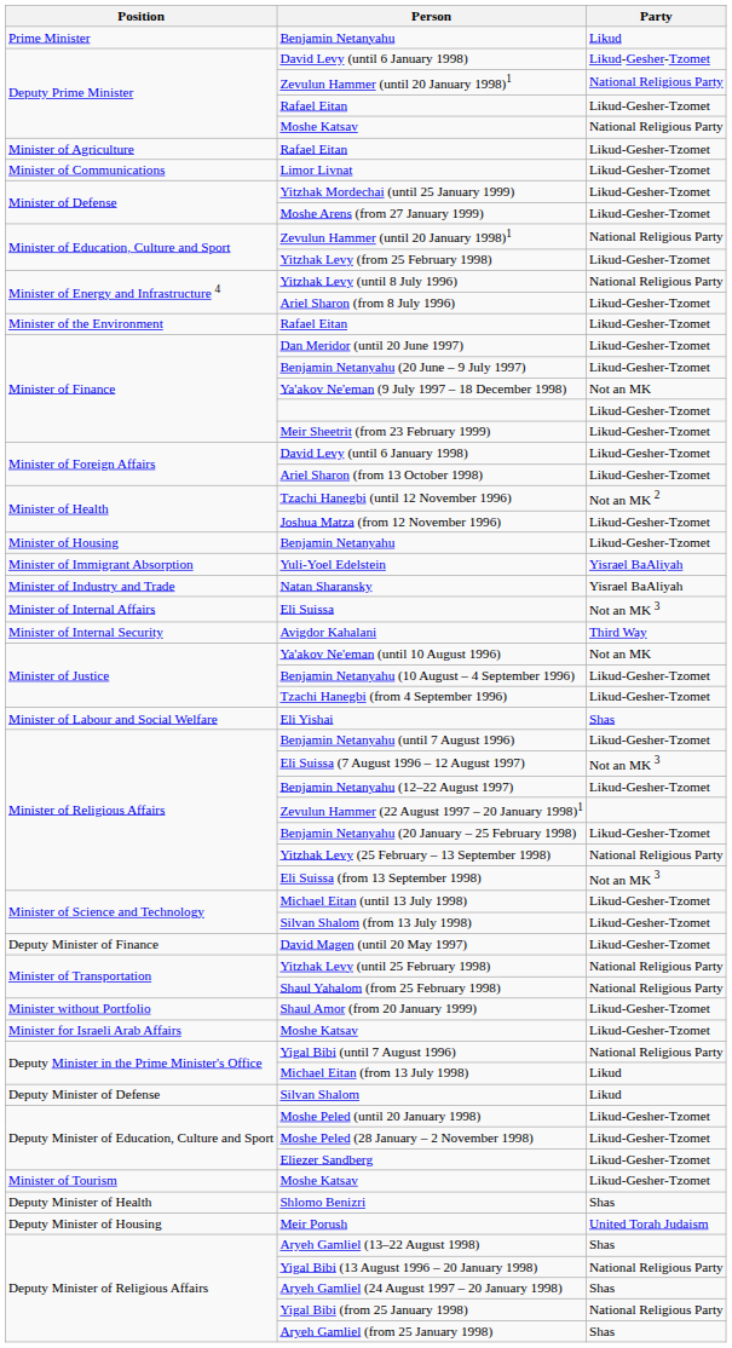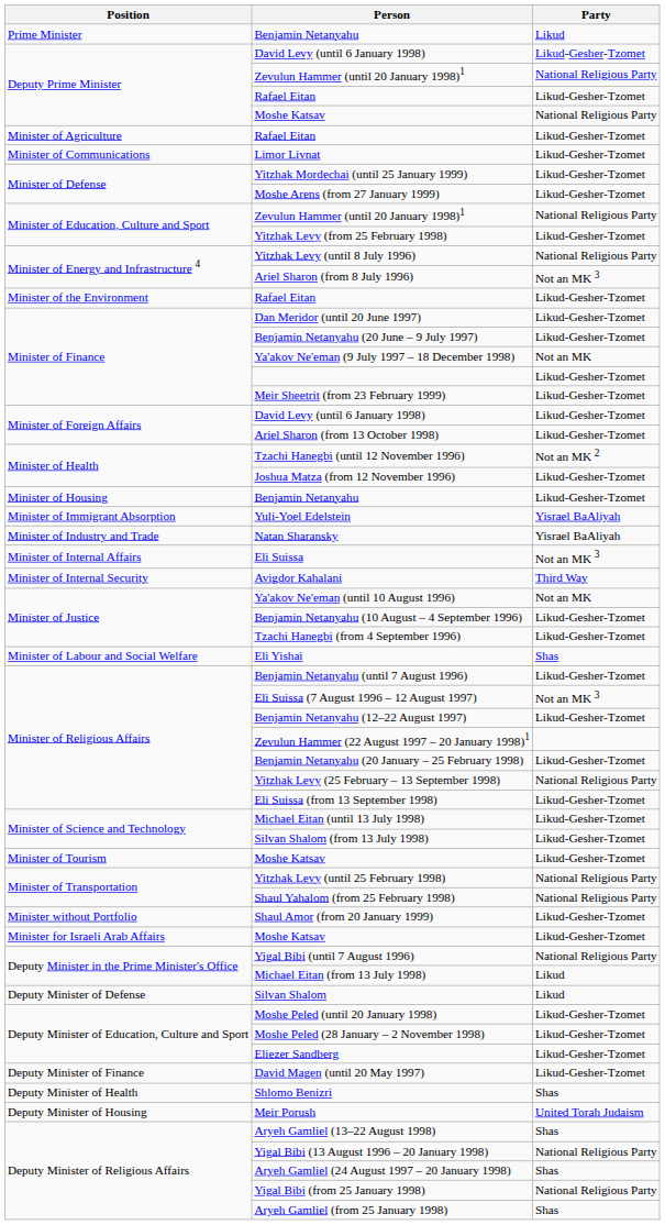 <table class=wikitable style="text-align:left">
 <tr>
 <th>Position</th>
 <th>Person</th>
 <th>Party</th>
 </tr>
 <tr>
 <td><a href='#'>Prime Minister</a></td>
 <td><a href='#'>Benjamin Netanyahu</a></td>
 <td><a href='#'>Likud</a></td>
 </tr>
 <tr>
 <td rowspan=4><a href='#'>Deputy Prime Minister</a></td>
 <td><a href='#'>David Levy</a> (until 6 January 1998)</td>
 <td><a href='#'>Likud</a>-<a href='#'>Gesher</a>-<a href='#'>Tzomet</a></td>
 </tr>
 <tr>
 <td><a href='#'>Zevulun Hammer</a> (until 20 January 1998)<sup>1</sup></td>
 <td><a href='#'>National Religious Party</a></td>
 </tr>
 <tr>
 <td><a href='#'>Rafael Eitan</a></td>
 <td>Likud-Gesher-Tzomet</td>
 </tr>
 <tr>
 <td><a href='#'>Moshe Katsav</a></td>
 <td>National Religious Party</td>
 </tr>
 <tr>
 <td><a href='#'>Minister of Agriculture</a></td>
 <td><a href='#'>Rafael Eitan</a></td>
 <td>Likud-Gesher-Tzomet</td>
 </tr>
 <tr>
 <td><a href='#'>Minister of Communications</a></td>
 <td><a href='#'>Limor Livnat</a></td>
 <td>Likud-Gesher-Tzomet</td>
 </tr>
 <tr>
 <td rowspan=2><a href='#'>Minister of Defense</a></td>
 <td><a href='#'>Yitzhak Mordechai</a> (until 25 January 1999)</td>
 <td>Likud-Gesher-Tzomet</td>
 </tr>
 <tr>
 <td><a href='#'>Moshe Arens</a> (from 27 January 1999)</td>
 <td>Likud-Gesher-Tzomet</td>
 </tr>
 <tr>
 <td rowspan=2><a href='#'>Minister of Education, Culture and Sport</a></td>
 <td><a href='#'>Zevulun Hammer</a> (until 20 January 1998)<sup>1</sup></td>
 <td>National Religious Party</td>
 </tr>
 <tr>
 <td><a href='#'>Yitzhak Levy</a> (from 25 February 1998)</td>
 <td>Likud-Gesher-Tzomet</td>
 </tr>
 <tr>
 <td rowspan=2><a href='#'>Minister of Energy and Infrastructure</a> <sup>4</sup></td>
 <td><a href='#'>Yitzhak Levy</a> (until 8 July 1996)</td>
 <td>National Religious Party</td>
 </tr>
 <tr>
 <td><a href='#'>Ariel Sharon</a> (from 8 July 1996)</td>
-<td>Likud-Gesher-Tzomet</td>
+<td>Not an MK <sup>3</sup></td>
 </tr>
 <tr>
 <td><a href='#'>Minister of the Environment</a></td>
 <td><a href='#'>Rafael Eitan</a></td>
 <td>Likud-Gesher-Tzomet</td>
 </tr>
 <tr>
 <td rowspan=5><a href='#'>Minister of Finance</a></td>
 <td><a href='#'>Dan Meridor</a> (until 20 June 1997)</td>
 <td>Likud-Gesher-Tzomet</td>
 </tr>
 <tr>
 <td><a href='#'>Benjamin Netanyahu</a> (20 June – 9 July 1997)</td>
 <td>Likud-Gesher-Tzomet</td>
 </tr>
 <tr>
 <td><a href='#'>Ya'akov Ne'eman</a> (9 July 1997 – 18 December 1998)</td>
 <td>Not an MK</td>
 </tr>
 <tr>
 <td></td>
 <td>Likud-Gesher-Tzomet</td>
 </tr>
 <tr>
 <td><a href='#'>Meir Sheetrit</a> (from 23 February 1999)</td>
 <td>Likud-Gesher-Tzomet</td>
 </tr>
 <tr>
 <td rowspan=2><a href='#'>Minister of Foreign Affairs</a></td>
 <td><a href='#'>David Levy</a> (until 6 January 1998)</td>
 <td>Likud-Gesher-Tzomet</td>
 </tr>
 <tr>
 <td><a href='#'>Ariel Sharon</a> (from 13 October 1998)</td>
 <td>Likud-Gesher-Tzomet</td>
 </tr>
 <tr>
 <td rowspan=2><a href='#'>Minister of Health</a></td>
 <td><a href='#'>Tzachi Hanegbi</a> (until 12 November 1996)</td>
 <td>Not an MK <sup>2</sup></td>
 </tr>
 <tr>
 <td><a href='#'>Joshua Matza</a> (from 12 November 1996)</td>
 <td>Likud-Gesher-Tzomet</td>
 </tr>
 <tr>
 <td><a href='#'>Minister of Housing</a></td>
 <td><a href='#'>Benjamin Netanyahu</a></td>
 <td>Likud-Gesher-Tzomet</td>
 </tr>
 <tr>
 <td><a href='#'>Minister of Immigrant Absorption</a></td>
 <td><a href='#'>Yuli-Yoel Edelstein</a></td>
 <td><a href='#'>Yisrael BaAliyah</a></td>
 </tr>
 <tr>
 <td><a href='#'>Minister of Industry and Trade</a></td>
 <td><a href='#'>Natan Sharansky</a></td>
 <td>Yisrael BaAliyah</td>
 </tr>
 <tr>
 <td><a href='#'>Minister of Internal Affairs</a></td>
 <td><a href='#'>Eli Suissa</a></td>
 <td>Not an MK <sup>3</sup></td>
 </tr>
 <tr>
 <td><a href='#'>Minister of Internal Security</a></td>
 <td><a href='#'>Avigdor Kahalani</a></td>
 <td><a href='#'>Third Way</a></td>
 </tr>
 <tr>
 <td rowspan=3><a href='#'>Minister of Justice</a></td>
 <td><a href='#'>Ya'akov Ne'eman</a> (until 10 August 1996)</td>
 <td>Not an MK</td>
 </tr>
 <tr>
 <td><a href='#'>Benjamin Netanyahu</a> (10 August – 4 September 1996)</td>
 <td>Likud-Gesher-Tzomet</td>
 </tr>
 <tr>
 <td><a href='#'>Tzachi Hanegbi</a> (from 4 September 1996)</td>
 <td>Likud-Gesher-Tzomet</td>
 </tr>
 <tr>
 <td><a href='#'>Minister of Labour and Social Welfare</a></td>
 <td><a href='#'>Eli Yishai</a></td>
 <td><a href='#'>Shas</a></td>
 </tr>
 <tr>
 <td rowspan=7><a href='#'>Minister of Religious Affairs</a></td>
 <td><a href='#'>Benjamin Netanyahu</a> (until 7 August 1996)</td>
 <td>Likud-Gesher-Tzomet</td>
 </tr>
 <tr>
 <td><a href='#'>Eli Suissa</a> (7 August 1996 – 12 August 1997)</td>
 <td>Not an MK <sup>3</sup></td>
 </tr>
 <tr>
 <td><a href='#'>Benjamin Netanyahu</a> (12–22 August 1997)</td>
 <td>Likud-Gesher-Tzomet</td>
 </tr>
 <tr>
 <td><a href='#'>Zevulun Hammer</a> (22 August 1997 – 20 January 1998)<sup>1</sup></td>
 <td></td>
 </tr>
 <tr>
 <td><a href='#'>Benjamin Netanyahu</a> (20 January – 25 February 1998)</td>
 <td>Likud-Gesher-Tzomet</td>
 </tr>
 <tr>
 <td><a href='#'>Yitzhak Levy</a> (25 February – 13 September 1998)</td>
 <td>National Religious Party</td>
 </tr>
 <tr>
 <td><a href='#'>Eli Suissa</a> (from 13 September 1998)</td>
-<td>Not an MK <sup>3</sup></td>
+<td>Likud-Gesher-Tzomet</td>
 </tr>
 <tr>
 <td rowspan=2><a href='#'>Minister of Science and Technology</a></td>
 <td><a href='#'>Michael Eitan</a> (until 13 July 1998)</td>
 <td>Likud-Gesher-Tzomet</td>
 </tr>
 <tr>
 <td><a href='#'>Silvan Shalom</a> (from 13 July 1998)</td>
 <td>Likud-Gesher-Tzomet</td>
 </tr>
 <tr>
-<td>Deputy Minister of Finance</td>
-<td><a href='#'>David Magen</a> (until 20 May 1997)</td>
+<td><a href='#'>Minister of Tourism</a></td>
+<td><a href='#'>Moshe Katsav</a></td>
 <td>Likud-Gesher-Tzomet</td>
 </tr>
 <tr>
 <td rowspan=2><a href='#'>Minister of Transportation</a></td>
 <td><a href='#'>Yitzhak Levy</a> (until 25 February 1998)</td>
 <td>National Religious Party</td>
 </tr>
 <tr>
 <td><a href='#'>Shaul Yahalom</a> (from 25 February 1998)</td>
 <td>National Religious Party</td>
 </tr>
 <tr>
 <td><a href='#'>Minister without Portfolio</a></td>
 <td><a href='#'>Shaul Amor</a> (from 20 January 1999)</td>
 <td>Likud-Gesher-Tzomet</td>
 </tr>
 <tr>
 <td><a href='#'>Minister for Israeli Arab Affairs</a></td>
 <td><a href='#'>Moshe Katsav</a></td>
 <td>Likud-Gesher-Tzomet</td>
 </tr>
 <tr>
 <td rowspan=2>Deputy <a href='#'>Minister in the Prime Minister's Office</a></td>
 <td><a href='#'>Yigal Bibi</a> (until 7 August 1996)</td>
 <td>National Religious Party</td>
 </tr>
 <tr>
 <td><a href='#'>Michael Eitan</a> (from 13 July 1998)</td>
 <td>Likud</td>
 </tr>
 <tr>
 <td>Deputy Minister of Defense</td>
 <td><a href='#'>Silvan Shalom</a></td>
 <td>Likud</td>
 </tr>
 <tr>
 <td rowspan=3>Deputy Minister of Education, Culture and Sport</td>
 <td><a href='#'>Moshe Peled</a> (until 20 January 1998)</td>
 <td>Likud-Gesher-Tzomet</td>
 </tr>
 <tr>
 <td><a href='#'>Moshe Peled</a> (28 January – 2 November 1998)</td>
 <td>Likud-Gesher-Tzomet</td>
 </tr>
 <tr>
 <td><a href='#'>Eliezer Sandberg</a></td>
 <td>Likud-Gesher-Tzomet</td>
 </tr>
 <tr>
-<td><a href='#'>Minister of Tourism</a></td>
-<td><a href='#'>Moshe Katsav</a></td>
+<td>Deputy Minister of Finance</td>
+<td><a href='#'>David Magen</a> (until 20 May 1997)</td>
 <td>Likud-Gesher-Tzomet</td>
 </tr>
 <tr>
 <td>Deputy Minister of Health</td>
 <td><a href='#'>Shlomo Benizri</a></td>
 <td>Shas</td>
 </tr>
 <tr>
 <td>Deputy Minister of Housing</td>
 <td><a href='#'>Meir Porush</a></td>
 <td><a href='#'>United Torah Judaism</a></td>
 </tr>
 <tr>
 <td rowspan=5>Deputy Minister of Religious Affairs</td>
 <td><a href='#'>Aryeh Gamliel</a> (13–22 August 1998)</td>
 <td>Shas</td>
 </tr>
 <tr>
 <td><a href='#'>Yigal Bibi</a> (13 August 1996 – 20 January 1998)</td>
 <td>National Religious Party</td>
 </tr>
 <tr>
 <td><a href='#'>Aryeh Gamliel</a> (24 August 1997 – 20 January 1998)</td>
 <td>Shas</td>
 </tr>
 <tr>
 <td><a href='#'>Yigal Bibi</a> (from 25 January 1998)</td>
 <td>National Religious Party</td>
 </tr>
 <tr>
 <td><a href='#'>Aryeh Gamliel</a> (from 25 January 1998)</td>
 <td>Shas</td>
 </tr>
 </table>
